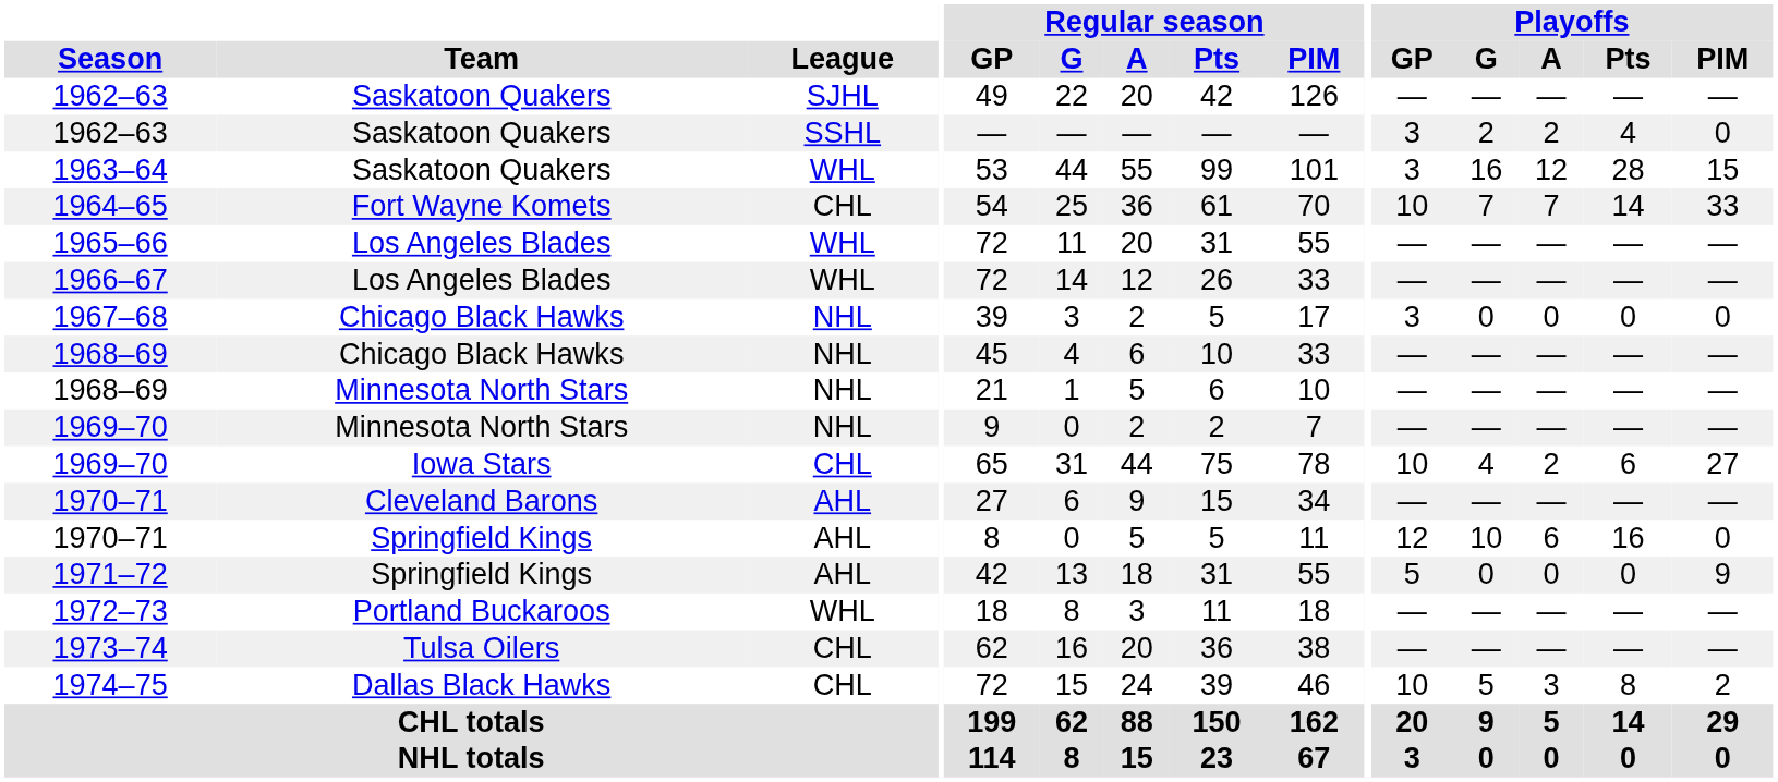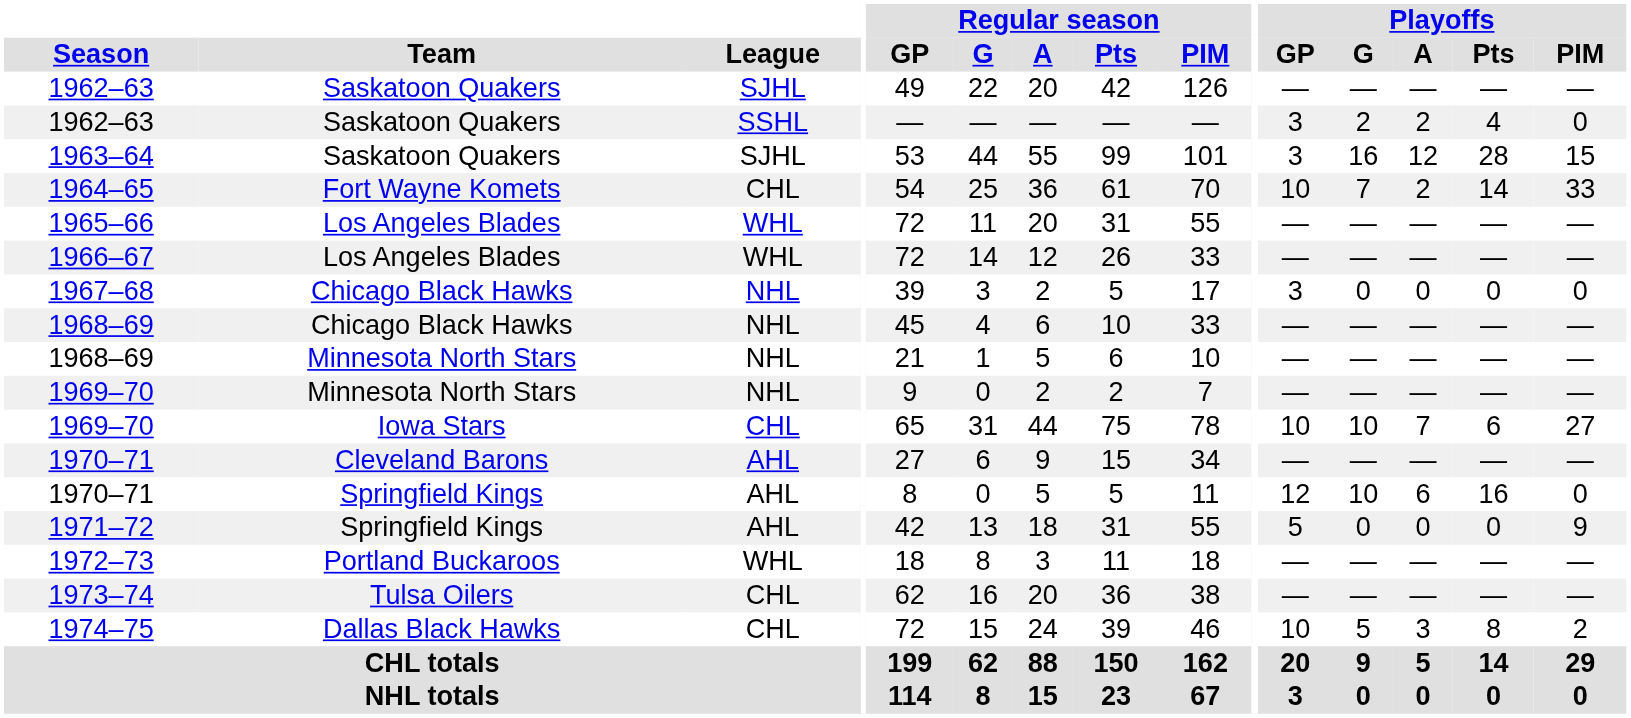 <table border="0" cellpadding="1" cellspacing="0" style="text-align:center; width:60em">
 <tr bgcolor="#e0e0e0">
 <th colspan="3" bgcolor="#ffffff"></th>
 <th rowspan="100" bgcolor="#ffffff"></th>
 <th colspan="5"><a href='#'>Regular season</a></th>
 <th rowspan="100" bgcolor="#ffffff"></th>
 <th colspan="5"><a href='#'>Playoffs</a></th>
 </tr>
 <tr bgcolor="#e0e0e0">
 <th><a href='#'>Season</a></th>
 <th>Team</th>
 <th>League</th>
 <th>GP</th>
 <th><a href='#'>G</a></th>
 <th><a href='#'>A</a></th>
 <th><a href='#'>Pts</a></th>
 <th><a href='#'>PIM</a></th>
 <th>GP</th>
 <th>G</th>
 <th>A</th>
 <th>Pts</th>
 <th>PIM</th>
 </tr>
 <tr>
 <td><a href='#'>1962–63</a></td>
 <td><a href='#'>Saskatoon Quakers</a></td>
 <td><a href='#'>SJHL</a></td>
 <td>49</td>
 <td>22</td>
 <td>20</td>
 <td>42</td>
 <td>126</td>
 <td>—</td>
 <td>—</td>
 <td>—</td>
 <td>—</td>
 <td>—</td>
 </tr>
 <tr bgcolor="#f0f0f0">
 <td>1962–63</td>
 <td>Saskatoon Quakers</td>
 <td><a href='#'>SSHL</a></td>
 <td>—</td>
 <td>—</td>
 <td>—</td>
 <td>—</td>
 <td>—</td>
 <td>3</td>
 <td>2</td>
 <td>2</td>
 <td>4</td>
 <td>0</td>
 </tr>
 <tr>
 <td><a href='#'>1963–64</a></td>
 <td>Saskatoon Quakers</td>
-<td><a href='#'>WHL</a></td>
+<td>SJHL</td>
 <td>53</td>
 <td>44</td>
 <td>55</td>
 <td>99</td>
 <td>101</td>
 <td>3</td>
 <td>16</td>
 <td>12</td>
 <td>28</td>
 <td>15</td>
 </tr>
 <tr bgcolor="#f0f0f0">
 <td><a href='#'>1964–65</a></td>
 <td><a href='#'>Fort Wayne Komets</a></td>
 <td>CHL</td>
 <td>54</td>
 <td>25</td>
 <td>36</td>
 <td>61</td>
 <td>70</td>
 <td>10</td>
 <td>7</td>
-<td>7</td>
+<td>2</td>
 <td>14</td>
 <td>33</td>
 </tr>
 <tr>
 <td><a href='#'>1965–66</a></td>
 <td><a href='#'>Los Angeles Blades</a></td>
 <td><a href='#'>WHL</a></td>
 <td>72</td>
 <td>11</td>
 <td>20</td>
 <td>31</td>
 <td>55</td>
 <td>—</td>
 <td>—</td>
 <td>—</td>
 <td>—</td>
 <td>—</td>
 </tr>
 <tr bgcolor="#f0f0f0">
 <td><a href='#'>1966–67</a></td>
 <td>Los Angeles Blades</td>
 <td>WHL</td>
 <td>72</td>
 <td>14</td>
 <td>12</td>
 <td>26</td>
 <td>33</td>
 <td>—</td>
 <td>—</td>
 <td>—</td>
 <td>—</td>
 <td>—</td>
 </tr>
 <tr>
 <td><a href='#'>1967–68</a></td>
 <td><a href='#'>Chicago Black Hawks</a></td>
 <td><a href='#'>NHL</a></td>
 <td>39</td>
 <td>3</td>
 <td>2</td>
 <td>5</td>
 <td>17</td>
 <td>3</td>
 <td>0</td>
 <td>0</td>
 <td>0</td>
 <td>0</td>
 </tr>
 <tr bgcolor="#f0f0f0">
 <td><a href='#'>1968–69</a></td>
 <td>Chicago Black Hawks</td>
 <td>NHL</td>
 <td>45</td>
 <td>4</td>
 <td>6</td>
 <td>10</td>
 <td>33</td>
 <td>—</td>
 <td>—</td>
 <td>—</td>
 <td>—</td>
 <td>—</td>
 </tr>
 <tr>
 <td>1968–69</td>
 <td><a href='#'>Minnesota North Stars</a></td>
 <td>NHL</td>
 <td>21</td>
 <td>1</td>
 <td>5</td>
 <td>6</td>
 <td>10</td>
 <td>—</td>
 <td>—</td>
 <td>—</td>
 <td>—</td>
 <td>—</td>
 </tr>
 <tr bgcolor="#f0f0f0">
 <td><a href='#'>1969–70</a></td>
 <td>Minnesota North Stars</td>
 <td>NHL</td>
 <td>9</td>
 <td>0</td>
 <td>2</td>
 <td>2</td>
 <td>7</td>
 <td>—</td>
 <td>—</td>
 <td>—</td>
 <td>—</td>
 <td>—</td>
 </tr>
 <tr>
 <td><a href='#'>1969–70</a></td>
 <td><a href='#'>Iowa Stars</a></td>
 <td><a href='#'>CHL</a></td>
 <td>65</td>
 <td>31</td>
 <td>44</td>
 <td>75</td>
 <td>78</td>
 <td>10</td>
-<td>4</td>
-<td>2</td>
+<td>10</td>
+<td>7</td>
 <td>6</td>
 <td>27</td>
 </tr>
 <tr bgcolor="#f0f0f0">
 <td><a href='#'>1970–71</a></td>
 <td><a href='#'>Cleveland Barons</a></td>
 <td><a href='#'>AHL</a></td>
 <td>27</td>
 <td>6</td>
 <td>9</td>
 <td>15</td>
 <td>34</td>
 <td>—</td>
 <td>—</td>
 <td>—</td>
 <td>—</td>
 <td>—</td>
 </tr>
 <tr>
 <td>1970–71</td>
 <td><a href='#'>Springfield Kings</a></td>
 <td>AHL</td>
 <td>8</td>
 <td>0</td>
 <td>5</td>
 <td>5</td>
 <td>11</td>
 <td>12</td>
 <td>10</td>
 <td>6</td>
 <td>16</td>
 <td>0</td>
 </tr>
 <tr bgcolor="#f0f0f0">
 <td><a href='#'>1971–72</a></td>
 <td>Springfield Kings</td>
 <td>AHL</td>
 <td>42</td>
 <td>13</td>
 <td>18</td>
 <td>31</td>
 <td>55</td>
 <td>5</td>
 <td>0</td>
 <td>0</td>
 <td>0</td>
 <td>9</td>
 </tr>
 <tr>
 <td><a href='#'>1972–73</a></td>
 <td><a href='#'>Portland Buckaroos</a></td>
 <td>WHL</td>
 <td>18</td>
 <td>8</td>
 <td>3</td>
 <td>11</td>
 <td>18</td>
 <td>—</td>
 <td>—</td>
 <td>—</td>
 <td>—</td>
 <td>—</td>
 </tr>
 <tr bgcolor="#f0f0f0">
 <td><a href='#'>1973–74</a></td>
 <td><a href='#'>Tulsa Oilers</a></td>
 <td>CHL</td>
 <td>62</td>
 <td>16</td>
 <td>20</td>
 <td>36</td>
 <td>38</td>
 <td>—</td>
 <td>—</td>
 <td>—</td>
 <td>—</td>
 <td>—</td>
 </tr>
 <tr>
 <td><a href='#'>1974–75</a></td>
 <td><a href='#'>Dallas Black Hawks</a></td>
 <td>CHL</td>
 <td>72</td>
 <td>15</td>
 <td>24</td>
 <td>39</td>
 <td>46</td>
 <td>10</td>
 <td>5</td>
 <td>3</td>
 <td>8</td>
 <td>2</td>
 </tr>
 <tr bgcolor="#e0e0e0">
 <th colspan="3">CHL totals</th>
 <th>199</th>
 <th>62</th>
 <th>88</th>
 <th>150</th>
 <th>162</th>
 <th>20</th>
 <th>9</th>
 <th>5</th>
 <th>14</th>
 <th>29</th>
 </tr>
 <tr bgcolor="#e0e0e0">
 <th colspan="3">NHL totals</th>
 <th>114</th>
 <th>8</th>
 <th>15</th>
 <th>23</th>
 <th>67</th>
 <th>3</th>
 <th>0</th>
 <th>0</th>
 <th>0</th>
 <th>0</th>
 </tr>
 </table>
